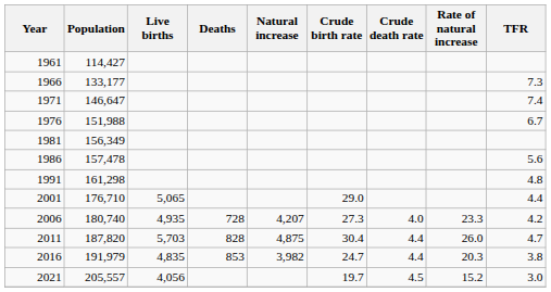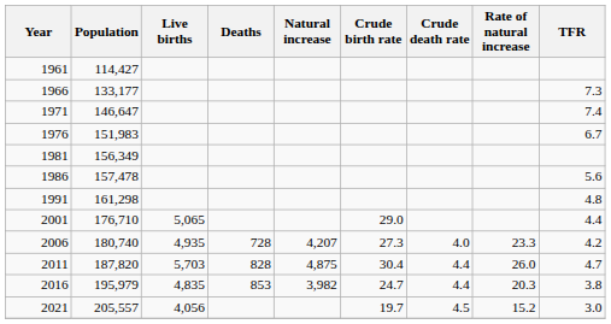 <table class="wikitable">
 <tr>
 <th width="70">Year</th>
 <th width="70">Population</th>
 <th width="70">Live births</th>
 <th width="70">Deaths</th>
 <th width="70">Natural increase</th>
 <th width="70">Crude birth rate</th>
 <th width="70">Crude death rate</th>
 <th width="70">Rate of natural increase</th>
 <th width="70">TFR</th>
 </tr>
 <tr>
 <td align="right">1961</td>
 <td align="right">114,427</td>
 <td align="right"></td>
 <td align="right"></td>
 <td align="right"></td>
 <td align="right"></td>
 <td align="right"></td>
 <td align="right"></td>
 <td align="right"></td>
 </tr>
 <tr>
 <td align="right">1966</td>
 <td align="right">133,177</td>
 <td align="right"></td>
 <td align="right"></td>
 <td align="right"></td>
 <td align="right"></td>
 <td align="right"></td>
 <td align="right"></td>
 <td align="right">7.3</td>
 </tr>
 <tr>
 <td align="right">1971</td>
 <td align="right">146,647</td>
 <td align="right"></td>
 <td align="right"></td>
 <td align="right"></td>
 <td align="right"></td>
 <td align="right"></td>
 <td align="right"></td>
 <td align="right">7.4</td>
 </tr>
 <tr>
 <td align="right">1976</td>
-<td align="right">151,988</td>
+<td align="right">151,983</td>
 <td align="right"></td>
 <td align="right"></td>
 <td align="right"></td>
 <td align="right"></td>
 <td align="right"></td>
 <td align="right"></td>
 <td align="right">6.7</td>
 </tr>
 <tr>
 <td align="right">1981</td>
 <td align="right">156,349</td>
 <td align="right"></td>
 <td align="right"></td>
 <td align="right"></td>
 <td align="right"></td>
 <td align="right"></td>
 <td align="right"></td>
 <td align="right"></td>
 </tr>
 <tr>
 <td align="right">1986</td>
 <td align="right">157,478</td>
 <td align="right"></td>
 <td align="right"></td>
 <td align="right"></td>
 <td align="right"></td>
 <td align="right"></td>
 <td align="right"></td>
 <td align="right">5.6</td>
 </tr>
 <tr>
 <td align="right">1991</td>
 <td align="right">161,298</td>
 <td align="right"></td>
 <td align="right"></td>
 <td align="right"></td>
 <td align="right"></td>
 <td align="right"></td>
 <td align="right"></td>
 <td align="right">4.8</td>
 </tr>
 <tr>
 <td align="right">2001</td>
 <td align="right">176,710</td>
 <td align="right">5,065</td>
 <td align="right"></td>
 <td align="right"></td>
 <td align="right">29.0</td>
 <td align="right"></td>
 <td align="right"></td>
 <td align="right">4.4</td>
 </tr>
 <tr>
 <td align="right">2006</td>
 <td align="right">180,740</td>
 <td align="right">4,935</td>
 <td align="right">728</td>
 <td align="right">4,207</td>
 <td align="right">27.3</td>
 <td align="right">4.0</td>
 <td align="right">23.3</td>
 <td align="right">4.2</td>
 </tr>
 <tr>
 <td align="right">2011</td>
 <td align="right">187,820</td>
 <td align="right">5,703</td>
 <td align="right">828</td>
 <td align="right">4,875</td>
 <td align="right">30.4</td>
 <td align="right">4.4</td>
 <td align="right">26.0</td>
 <td align="right">4.7</td>
 </tr>
 <tr>
 <td align="right">2016</td>
-<td align="right">191,979</td>
+<td align="right">195,979</td>
 <td align="right">4,835</td>
 <td align="right">853</td>
 <td align="right">3,982</td>
 <td align="right">24.7</td>
 <td align="right">4.4</td>
 <td align="right">20.3</td>
 <td align="right">3.8</td>
 </tr>
 <tr>
 <td align="right">2021</td>
 <td align="right">205,557</td>
 <td align="right">4,056</td>
 <td align="right"></td>
 <td align="right"></td>
 <td align="right">19.7</td>
 <td align="right">4.5</td>
 <td align="right">15.2</td>
 <td align="right">3.0</td>
 </tr>
 <tr>
 </tr>
 </table>
